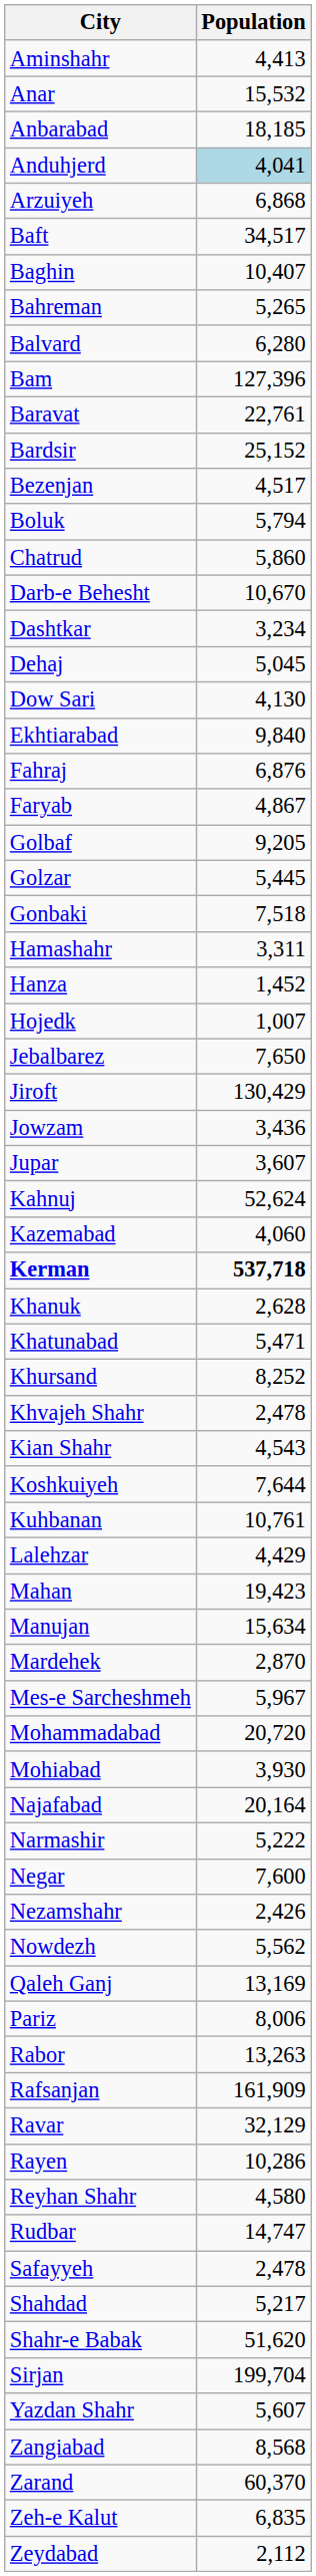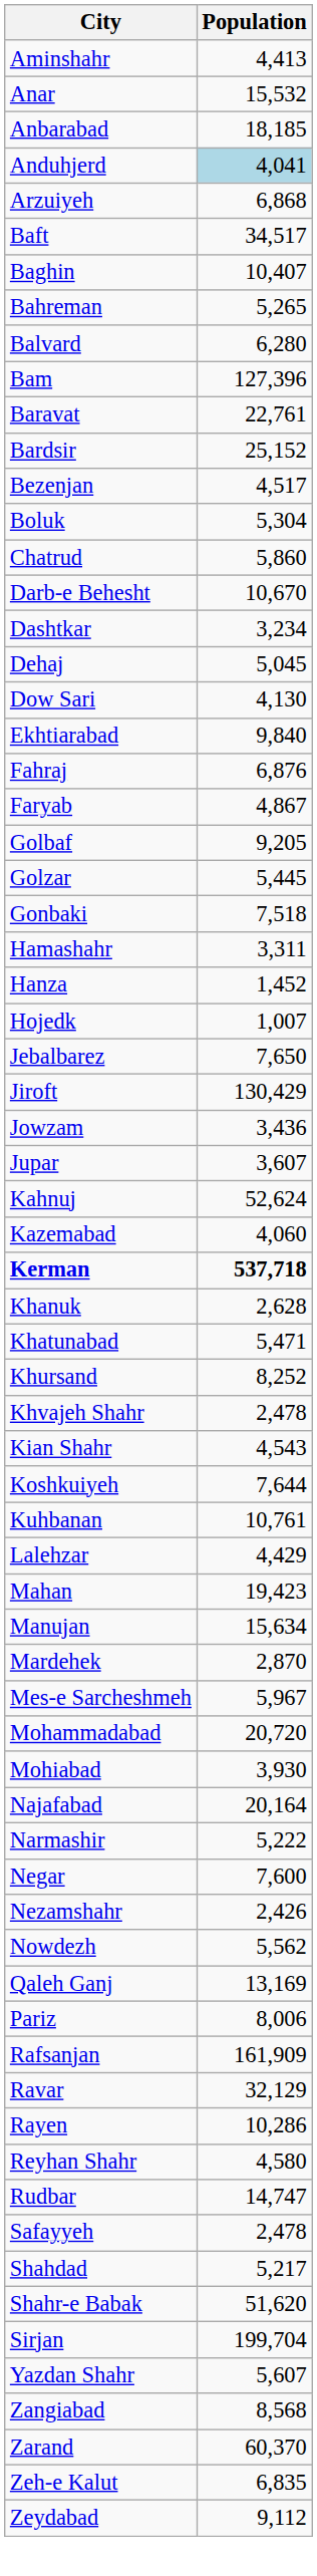 <table class="wikitable sortable">
 <tr>
 <th>City</th>
 <th>Population</th>
 </tr>
 <tr>
 <td><a href='#'>Aminshahr</a></td>
 <td style="text-align: right;">4,413</td>
 </tr>
 <tr>
 <td><a href='#'>Anar</a></td>
 <td style="text-align: right;">15,532</td>
 </tr>
 <tr>
 <td><a href='#'>Anbarabad</a></td>
 <td style="text-align: right;">18,185</td>
 </tr>
 <tr>
 <td><a href='#'>Anduhjerd</a></td>
 <td style="background: lightblue; text-align: right;">4,041</td>
 </tr>
 <tr>
 <td><a href='#'>Arzuiyeh</a></td>
 <td style="text-align: right;">6,868</td>
 </tr>
 <tr>
 <td><a href='#'>Baft</a></td>
 <td style="text-align: right;">34,517</td>
 </tr>
 <tr>
 <td><a href='#'>Baghin</a></td>
 <td style="text-align: right;">10,407</td>
 </tr>
 <tr>
 <td><a href='#'>Bahreman</a></td>
 <td style="text-align: right;">5,265</td>
 </tr>
 <tr>
 <td><a href='#'>Balvard</a></td>
 <td style="text-align: right;">6,280</td>
 </tr>
 <tr>
 <td><a href='#'>Bam</a></td>
 <td style="text-align: right;">127,396</td>
 </tr>
 <tr>
 <td><a href='#'>Baravat</a></td>
 <td style="text-align: right;">22,761</td>
 </tr>
 <tr>
 <td><a href='#'>Bardsir</a></td>
 <td style="text-align: right;">25,152</td>
 </tr>
 <tr>
 <td><a href='#'>Bezenjan</a></td>
 <td style="text-align: right;">4,517</td>
 </tr>
 <tr>
 <td><a href='#'>Boluk</a></td>
-<td style="text-align: right;">5,794</td>
+<td style="text-align: right;">5,304</td>
 </tr>
 <tr>
 <td><a href='#'>Chatrud</a></td>
 <td style="text-align: right;">5,860</td>
 </tr>
 <tr>
 <td><a href='#'>Darb-e Behesht</a></td>
 <td style="text-align: right;">10,670</td>
 </tr>
 <tr>
 <td><a href='#'>Dashtkar</a></td>
 <td style="text-align: right;">3,234</td>
 </tr>
 <tr>
 <td><a href='#'>Dehaj</a></td>
 <td style="text-align: right;">5,045</td>
 </tr>
 <tr>
 <td><a href='#'>Dow Sari</a></td>
 <td style="text-align: right;">4,130</td>
 </tr>
 <tr>
 <td><a href='#'>Ekhtiarabad</a></td>
 <td style="text-align: right;">9,840</td>
 </tr>
 <tr>
 <td><a href='#'>Fahraj</a></td>
 <td style="text-align: right;">6,876</td>
 </tr>
 <tr>
 <td><a href='#'>Faryab</a></td>
 <td style="text-align: right;">4,867</td>
 </tr>
 <tr>
 <td><a href='#'>Golbaf</a></td>
 <td style="text-align: right;">9,205</td>
 </tr>
 <tr>
 <td><a href='#'>Golzar</a></td>
 <td style="text-align: right;">5,445</td>
 </tr>
 <tr>
 <td><a href='#'>Gonbaki</a></td>
 <td style="text-align: right;">7,518</td>
 </tr>
 <tr>
 <td><a href='#'>Hamashahr</a></td>
 <td style="text-align: right;">3,311</td>
 </tr>
 <tr>
 <td><a href='#'>Hanza</a></td>
 <td style="text-align: right;">1,452</td>
 </tr>
 <tr>
 <td><a href='#'>Hojedk</a></td>
 <td style="text-align: right;">1,007</td>
 </tr>
 <tr>
 <td><a href='#'>Jebalbarez</a></td>
 <td style="text-align: right;">7,650</td>
 </tr>
 <tr>
 <td><a href='#'>Jiroft</a></td>
 <td style="text-align: right;">130,429</td>
 </tr>
 <tr>
 <td><a href='#'>Jowzam</a></td>
 <td style="text-align: right;">3,436</td>
 </tr>
 <tr>
 <td><a href='#'>Jupar</a></td>
 <td style="text-align: right;">3,607</td>
 </tr>
 <tr>
 <td><a href='#'>Kahnuj</a></td>
 <td style="text-align: right;">52,624</td>
 </tr>
 <tr>
 <td><a href='#'>Kazemabad</a></td>
 <td style="text-align: right;">4,060</td>
 </tr>
 <tr>
 <td><strong><a href='#'>Kerman</a></strong></td>
 <td style="text-align: right;"><strong>537,718</strong></td>
 </tr>
 <tr>
 <td><a href='#'>Khanuk</a></td>
 <td style="text-align: right;">2,628</td>
 </tr>
 <tr>
 <td><a href='#'>Khatunabad</a></td>
 <td style="text-align: right;">5,471</td>
 </tr>
 <tr>
 <td><a href='#'>Khursand</a></td>
 <td style="text-align: right;">8,252</td>
 </tr>
 <tr>
 <td><a href='#'>Khvajeh Shahr</a></td>
 <td style="text-align: right;">2,478</td>
 </tr>
 <tr>
 <td><a href='#'>Kian Shahr</a></td>
 <td style="text-align: right;">4,543</td>
 </tr>
 <tr>
 <td><a href='#'>Koshkuiyeh</a></td>
 <td style="text-align: right;">7,644</td>
 </tr>
 <tr>
 <td><a href='#'>Kuhbanan</a></td>
 <td style="text-align: right;">10,761</td>
 </tr>
 <tr>
 <td><a href='#'>Lalehzar</a></td>
 <td style="text-align: right;">4,429</td>
 </tr>
 <tr>
 <td><a href='#'>Mahan</a></td>
 <td style="text-align: right;">19,423</td>
 </tr>
 <tr>
 <td><a href='#'>Manujan</a></td>
 <td style="text-align: right;">15,634</td>
 </tr>
 <tr>
 <td><a href='#'>Mardehek</a></td>
 <td style="text-align: right;">2,870</td>
 </tr>
 <tr>
 <td><a href='#'>Mes-e Sarcheshmeh</a></td>
 <td style="text-align: right;">5,967</td>
 </tr>
 <tr>
 <td><a href='#'>Mohammadabad</a></td>
 <td style="text-align: right;">20,720</td>
 </tr>
 <tr>
 <td><a href='#'>Mohiabad</a></td>
 <td style="text-align: right;">3,930</td>
 </tr>
 <tr>
 <td><a href='#'>Najafabad</a></td>
 <td style="text-align: right;">20,164</td>
 </tr>
 <tr>
 <td><a href='#'>Narmashir</a></td>
 <td style="text-align: right;">5,222</td>
 </tr>
 <tr>
 <td><a href='#'>Negar</a></td>
 <td style="text-align: right;">7,600</td>
 </tr>
 <tr>
 <td><a href='#'>Nezamshahr</a></td>
 <td style="text-align: right;">2,426</td>
 </tr>
 <tr>
 <td><a href='#'>Nowdezh</a></td>
 <td style="text-align: right;">5,562</td>
 </tr>
 <tr>
 <td><a href='#'>Qaleh Ganj</a></td>
 <td style="text-align: right;">13,169</td>
 </tr>
 <tr>
 <td><a href='#'>Pariz</a></td>
 <td style="text-align: right;">8,006</td>
 </tr>
 <tr>
-<td><a href='#'>Rabor</a></td>
-<td style="text-align: right;">13,263</td>
-</tr>
-<tr>
 <td><a href='#'>Rafsanjan</a></td>
 <td style="text-align: right;">161,909</td>
 </tr>
 <tr>
 <td><a href='#'>Ravar</a></td>
 <td style="text-align: right;">32,129</td>
 </tr>
 <tr>
 <td><a href='#'>Rayen</a></td>
 <td style="text-align: right;">10,286</td>
 </tr>
 <tr>
 <td><a href='#'>Reyhan Shahr</a></td>
 <td style="text-align: right;">4,580</td>
 </tr>
 <tr>
 <td><a href='#'>Rudbar</a></td>
 <td style="text-align: right;">14,747</td>
 </tr>
 <tr>
 <td><a href='#'>Safayyeh</a></td>
 <td style="text-align: right;">2,478</td>
 </tr>
 <tr>
 <td><a href='#'>Shahdad</a></td>
 <td style="text-align: right;">5,217</td>
 </tr>
 <tr>
 <td><a href='#'>Shahr-e Babak</a></td>
 <td style="text-align: right;">51,620</td>
 </tr>
 <tr>
 <td><a href='#'>Sirjan</a></td>
 <td style="text-align: right;">199,704</td>
 </tr>
 <tr>
 <td><a href='#'>Yazdan Shahr</a></td>
 <td style="text-align: right;">5,607</td>
 </tr>
 <tr>
 <td><a href='#'>Zangiabad</a></td>
 <td style="text-align: right;">8,568</td>
 </tr>
 <tr>
 <td><a href='#'>Zarand</a></td>
 <td style="text-align: right;">60,370</td>
 </tr>
 <tr>
 <td><a href='#'>Zeh-e Kalut</a></td>
 <td style="text-align: right;">6,835</td>
 </tr>
 <tr>
 <td><a href='#'>Zeydabad</a></td>
-<td style="text-align: right;">2,112</td>
+<td style="text-align: right;">9,112</td>
 </tr>
 </table>
